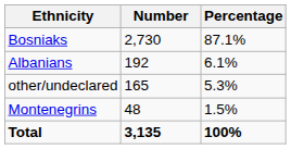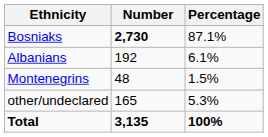 <table class="wikitable">
 <tr>
 <th width="100px">Ethnicity</th>
 <th width="80px">Number</th>
 <th width="80px">Percentage</th>
 </tr>
 <tr>
 <td><a href='#'>Bosniaks</a></td>
-<td>2,730</td>
+<td><strong>2,730</strong></td>
 <td>87.1%</td>
 </tr>
 <tr>
 <td><a href='#'>Albanians</a></td>
 <td>192</td>
 <td>6.1%</td>
 </tr>
 <tr>
+<td><a href='#'>Montenegrins</a></td>
+<td>48</td>
+<td>1.5%</td>
+</tr>
+<tr>
 <td>other/undeclared</td>
 <td>165</td>
 <td>5.3%</td>
-</tr>
-<tr>
-<td><a href='#'>Montenegrins</a></td>
-<td>48</td>
-<td>1.5%</td>
 </tr>
 <tr>
 <td><strong>Total</strong></td>
 <td><strong>3,135</strong></td>
 <td><strong>100%</strong></td>
 </tr>
 </table>
